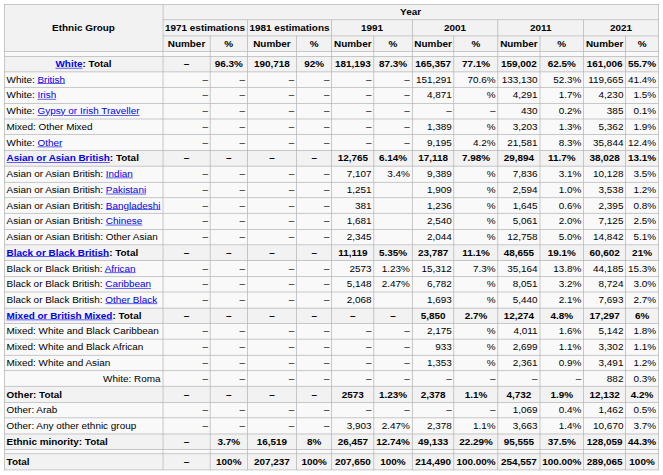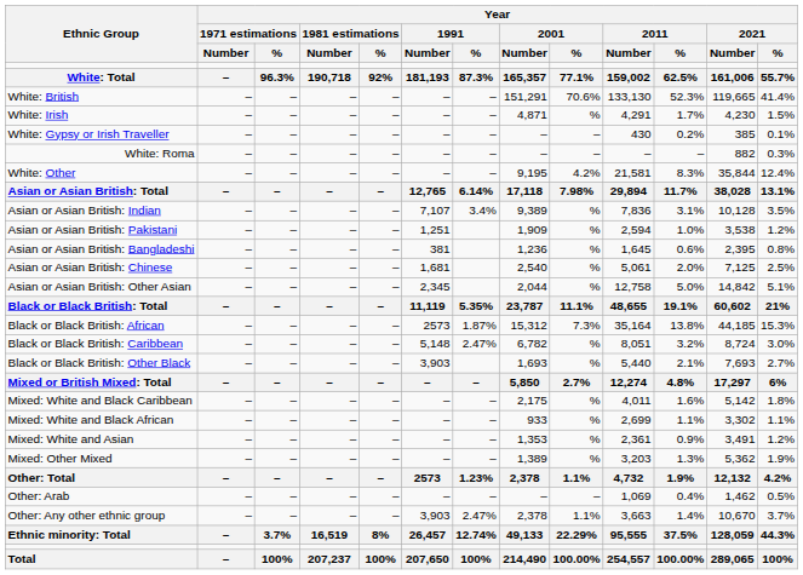 <table class="wikitable sortable" style="text-align:right">
 <tr>
 <th rowspan="3">Ethnic Group</th>
 <th colspan="12">Year</th>
 </tr>
 <tr>
 <th colspan="2">1971 estimations</th>
 <th colspan="2">1981 estimations</th>
 <th colspan="2">1991</th>
 <th colspan="2">2001</th>
 <th colspan="2">2011</th>
 <th colspan="2">2021</th>
 </tr>
 <tr>
 <th>Number</th>
 <th>%</th>
 <th>Number</th>
 <th>%</th>
 <th>Number</th>
 <th>%</th>
 <th>Number</th>
 <th>%</th>
 <th>Number</th>
 <th>%</th>
 <th>Number</th>
 <th>%</th>
 </tr>
 <tr>
 <td></td>
 <td></td>
 <td></td>
 <td></td>
 <td></td>
 <td></td>
 <td></td>
 <td></td>
 <td></td>
 <td></td>
 <td></td>
 <td></td>
 <td></td>
 </tr>
 <tr>
 <th><a href='#'>White</a>: Total</th>
 <th>–</th>
 <th>96.3%</th>
 <th>190,718</th>
 <th>92%</th>
 <th>181,193</th>
 <th>87.3%</th>
 <th>165,357</th>
 <th>77.1%</th>
 <th>159,002</th>
 <th>62.5%</th>
 <th>161,006</th>
 <th>55.7%</th>
 </tr>
 <tr>
 <td style="text-align:left">White: <a href='#'>British</a></td>
 <td>–</td>
 <td>–</td>
 <td>–</td>
 <td>–</td>
 <td>–</td>
 <td>–</td>
 <td>151,291</td>
 <td>70.6%</td>
 <td>133,130</td>
 <td>52.3%</td>
 <td>119,665</td>
 <td>41.4%</td>
 </tr>
 <tr>
 <td style="text-align:left">White: <a href='#'>Irish</a></td>
 <td>–</td>
 <td>–</td>
 <td>–</td>
 <td>–</td>
 <td>–</td>
 <td>–</td>
 <td>4,871</td>
 <td>%</td>
 <td>4,291</td>
 <td>1.7%</td>
 <td>4,230</td>
 <td>1.5%</td>
 </tr>
 <tr>
 <td style="text-align:left">White: <a href='#'>Gypsy or Irish Traveller</a></td>
 <td>–</td>
 <td>–</td>
 <td>–</td>
 <td>–</td>
 <td>–</td>
 <td>–</td>
 <td>–</td>
 <td>–</td>
 <td>430</td>
 <td>0.2%</td>
 <td>385</td>
 <td>0.1%</td>
 </tr>
 <tr>
-<td style="text-align:left">Mixed: Other Mixed</td>
+<td>White: Roma</td>
 <td>–</td>
 <td>–</td>
 <td>–</td>
 <td>–</td>
 <td>–</td>
 <td>–</td>
-<td>1,389</td>
-<td>%</td>
-<td>3,203</td>
-<td>1.3%</td>
-<td>5,362</td>
-<td>1.9%</td>
+<td>–</td>
+<td>–</td>
+<td>–</td>
+<td>–</td>
+<td>882</td>
+<td>0.3%</td>
 </tr>
 <tr>
 <td style="text-align:left">White: <a href='#'>Other</a></td>
 <td>–</td>
 <td>–</td>
 <td>–</td>
 <td>–</td>
 <td>–</td>
 <td>–</td>
 <td>9,195</td>
 <td>4.2%</td>
 <td>21,581</td>
 <td>8.3%</td>
 <td>35,844</td>
 <td>12.4%</td>
 </tr>
 <tr>
 <th style="text-align:left"><a href='#'>Asian or Asian British</a>: Total</th>
 <th>–</th>
 <th>–</th>
 <th>–</th>
 <th>–</th>
 <th>12,765</th>
 <th>6.14%</th>
 <th>17,118</th>
 <th>7.98%</th>
 <th>29,894</th>
 <th>11.7%</th>
 <th>38,028</th>
 <th>13.1%</th>
 </tr>
 <tr>
 <td style="text-align:left">Asian or Asian British: <a href='#'>Indian</a></td>
 <td>–</td>
 <td>–</td>
 <td>–</td>
 <td>–</td>
 <td>7,107</td>
 <td>3.4%</td>
 <td>9,389</td>
 <td>%</td>
 <td>7,836</td>
 <td>3.1%</td>
 <td>10,128</td>
 <td>3.5%</td>
 </tr>
 <tr>
 <td style="text-align:left">Asian or Asian British: <a href='#'>Pakistani</a></td>
 <td>–</td>
 <td>–</td>
 <td>–</td>
 <td>–</td>
 <td>1,251</td>
 <td></td>
 <td>1,909</td>
 <td>%</td>
 <td>2,594</td>
 <td>1.0%</td>
 <td>3,538</td>
 <td>1.2%</td>
 </tr>
 <tr>
 <td style="text-align:left">Asian or Asian British: <a href='#'>Bangladeshi</a></td>
 <td>–</td>
 <td>–</td>
 <td>–</td>
 <td>–</td>
 <td>381</td>
 <td></td>
 <td>1,236</td>
 <td>%</td>
 <td>1,645</td>
 <td>0.6%</td>
 <td>2,395</td>
 <td>0.8%</td>
 </tr>
 <tr>
 <td style="text-align:left">Asian or Asian British: <a href='#'>Chinese</a></td>
 <td>–</td>
 <td>–</td>
 <td>–</td>
 <td>–</td>
 <td>1,681</td>
 <td></td>
 <td>2,540</td>
 <td>%</td>
 <td>5,061</td>
 <td>2.0%</td>
 <td>7,125</td>
 <td>2.5%</td>
 </tr>
 <tr>
 <td style="text-align:left">Asian or Asian British: Other Asian</td>
 <td>–</td>
 <td>–</td>
 <td>–</td>
 <td>–</td>
 <td>2,345</td>
 <td></td>
 <td>2,044</td>
 <td>%</td>
 <td>12,758</td>
 <td>5.0%</td>
 <td>14,842</td>
 <td>5.1%</td>
 </tr>
 <tr>
 <th style="text-align:left"><a href='#'>Black or Black British</a>: Total</th>
 <th>–</th>
 <th>–</th>
 <th>–</th>
 <th>–</th>
 <th>11,119</th>
 <th>5.35%</th>
 <th>23,787</th>
 <th>11.1%</th>
 <th>48,655</th>
 <th>19.1%</th>
 <th>60,602</th>
 <th>21%</th>
 </tr>
 <tr>
 <td style="text-align:left">Black or Black British: <a href='#'>African</a></td>
 <td>–</td>
 <td>–</td>
 <td>–</td>
 <td>–</td>
 <td>2573</td>
-<td>1.23%</td>
+<td>1.87%</td>
 <td>15,312</td>
 <td>7.3%</td>
 <td>35,164</td>
 <td>13.8%</td>
 <td>44,185</td>
 <td>15.3%</td>
 </tr>
 <tr>
 <td style="text-align:left">Black or Black British: <a href='#'>Caribbean</a></td>
 <td>–</td>
 <td>–</td>
 <td>–</td>
 <td>–</td>
 <td>5,148</td>
 <td>2.47%</td>
 <td>6,782</td>
 <td>%</td>
 <td>8,051</td>
 <td>3.2%</td>
 <td>8,724</td>
 <td>3.0%</td>
 </tr>
 <tr>
 <td style="text-align:left">Black or Black British: <a href='#'>Other Black</a></td>
 <td>–</td>
 <td>–</td>
 <td>–</td>
 <td>–</td>
-<td>2,068</td>
+<td>3,903</td>
 <td></td>
 <td>1,693</td>
 <td>%</td>
 <td>5,440</td>
 <td>2.1%</td>
 <td>7,693</td>
 <td>2.7%</td>
 </tr>
 <tr>
 <th style="text-align:left"><a href='#'>Mixed or British Mixed</a>: Total</th>
 <th>–</th>
 <th>–</th>
 <th>–</th>
 <th>–</th>
 <th>–</th>
 <th>–</th>
 <th>5,850</th>
 <th>2.7%</th>
 <th>12,274</th>
 <th>4.8%</th>
 <th>17,297</th>
 <th>6%</th>
 </tr>
 <tr>
 <td style="text-align:left">Mixed: White and Black Caribbean</td>
 <td>–</td>
 <td>–</td>
 <td>–</td>
 <td>–</td>
 <td>–</td>
 <td>–</td>
 <td>2,175</td>
 <td>%</td>
 <td>4,011</td>
 <td>1.6%</td>
 <td>5,142</td>
 <td>1.8%</td>
 </tr>
 <tr>
 <td style="text-align:left">Mixed: White and Black African</td>
 <td>–</td>
 <td>–</td>
 <td>–</td>
 <td>–</td>
 <td>–</td>
 <td>–</td>
 <td>933</td>
 <td>%</td>
 <td>2,699</td>
 <td>1.1%</td>
 <td>3,302</td>
 <td>1.1%</td>
 </tr>
 <tr>
 <td style="text-align:left">Mixed: White and Asian</td>
 <td>–</td>
 <td>–</td>
 <td>–</td>
 <td>–</td>
 <td>–</td>
 <td>–</td>
 <td>1,353</td>
 <td>%</td>
 <td>2,361</td>
 <td>0.9%</td>
 <td>3,491</td>
 <td>1.2%</td>
 </tr>
 <tr>
-<td>White: Roma</td>
+<td style="text-align:left">Mixed: Other Mixed</td>
 <td>–</td>
 <td>–</td>
 <td>–</td>
 <td>–</td>
 <td>–</td>
 <td>–</td>
-<td>–</td>
-<td>–</td>
-<td>–</td>
-<td>–</td>
-<td>882</td>
-<td>0.3%</td>
+<td>1,389</td>
+<td>%</td>
+<td>3,203</td>
+<td>1.3%</td>
+<td>5,362</td>
+<td>1.9%</td>
 </tr>
 <tr>
 <th style="text-align:left">Other: Total</th>
 <th>–</th>
 <th>–</th>
 <th>–</th>
 <th>–</th>
 <th>2573</th>
 <th>1.23%</th>
 <th>2,378</th>
 <th>1.1%</th>
 <th>4,732</th>
 <th>1.9%</th>
 <th>12,132</th>
 <th>4.2%</th>
 </tr>
 <tr>
 <td style="text-align:left">Other: Arab</td>
 <td>–</td>
 <td>–</td>
 <td>–</td>
 <td>–</td>
 <td>–</td>
 <td>–</td>
 <td>–</td>
 <td>–</td>
 <td>1,069</td>
 <td>0.4%</td>
 <td>1,462</td>
 <td>0.5%</td>
 </tr>
 <tr>
 <td style="text-align:left">Other: Any other ethnic group</td>
 <td>–</td>
 <td>–</td>
 <td>–</td>
 <td>–</td>
 <td>3,903</td>
 <td>2.47%</td>
 <td>2,378</td>
 <td>1.1%</td>
 <td>3,663</td>
 <td>1.4%</td>
 <td>10,670</td>
 <td>3.7%</td>
 </tr>
 <tr>
 <th style="text-align:left">Ethnic minority: Total</th>
 <th>–</th>
 <th>3.7%</th>
 <th>16,519</th>
 <th>8%</th>
 <th>26,457</th>
 <th>12.74%</th>
 <th>49,133</th>
 <th>22.29%</th>
 <th>95,555</th>
 <th>37.5%</th>
 <th>128,059</th>
 <th>44.3%</th>
 </tr>
 <tr>
 <td></td>
 <td></td>
 <td></td>
 <td></td>
 <td></td>
 <td></td>
 <td></td>
 <td></td>
 <td></td>
 <td></td>
 <td></td>
 <td></td>
 <td></td>
 </tr>
 <tr>
 <th style="text-align:left">Total</th>
 <th>–</th>
 <th>100%</th>
 <th>207,237</th>
 <th>100%</th>
 <th>207,650</th>
 <th>100%</th>
 <th>214,490</th>
 <th>100.00%</th>
 <th>254,557</th>
 <th>100.00%</th>
 <th>289,065</th>
 <th>100%</th>
 </tr>
 </table>
